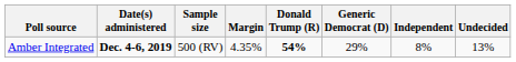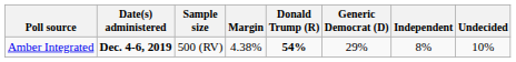 <table class="wikitable" style="font-size:90%;text-align:center;">
 <tr valign=bottom style="font-size:90%;">
 <th>Poll source</th>
 <th>Date(s)<br>administered</th>
 <th>Sample<br>size</th>
 <th>Margin<br></th>
 <th>Donald<br>Trump (R)</th>
 <th>Generic<br>Democrat (D)</th>
 <th>Independent</th>
 <th>Undecided</th>
 </tr>
 <tr>
 <td style="text-align:left;"><a href='#'>Amber Integrated</a></td>
 <td><strong>Dec. 4-6, 2019</strong></td>
 <td>500 (RV)</td>
-<td>4.35%</td>
+<td>4.38%</td>
 <td><strong>54%</strong></td>
 <td>29%</td>
 <td>8%</td>
-<td>13%</td>
+<td>10%</td>
 </tr>
 </table>
